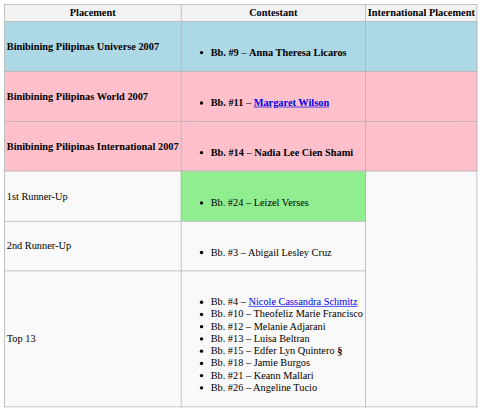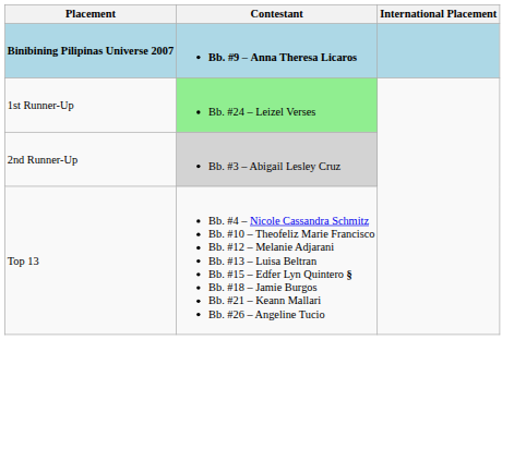 <table class="wikitable sortable" style="font-size: 95%;">
 <tr>
 <th>Placement</th>
 <th>Contestant</th>
 <th>International Placement</th>
 </tr>
 <tr style="background:lightblue;">
 <td><strong>Binibining Pilipinas Universe 2007</strong></td>
 <td><br><ul><li><strong>Bb. #9</strong> – <strong>Anna Theresa Licaros</strong></li></ul></td>
 <td></td>
 </tr>
-<tr style="background:pink;">
-<td><strong>Binibining Pilipinas World 2007</strong></td>
-<td><br><ul><li><strong>Bb. #11</strong> – <strong><a href='#'>Margaret Wilson</a></strong></li></ul></td>
-<td></td>
-</tr>
-<tr style="background:pink;">
-<td><strong>Binibining Pilipinas International 2007</strong></td>
-<td><br><ul><li><strong>Bb. #14</strong> – <strong>Nadia Lee Cien Shami</strong></li></ul></td>
-<td></td>
-</tr>
 <tr>
 <td>1st Runner-Up</td>
 <td style="background: lightgreen;"><br><ul><li>Bb. #24 – Leizel Verses</li></ul></td>
 </tr>
 <tr>
 <td>2nd Runner-Up</td>
-<td><br><ul><li>Bb. #3 – Abigail Lesley Cruz</li></ul></td>
+<td style="background: lightgrey;"><br><ul><li>Bb. #3 – Abigail Lesley Cruz</li></ul></td>
 </tr>
 <tr>
 <td>Top 13</td>
 <td><br><ul><li>Bb. #4 – <a href='#'>Nicole Cassandra Schmitz</a></li><li>Bb. #10 – Theofeliz Marie Francisco</li><li>Bb. #12 – Melanie Adjarani</li><li>Bb. #13 – Luisa Beltran</li><li>Bb. #15 – Edfer Lyn Quintero <strong>§</strong></li><li>Bb. #18 – Jamie Burgos</li><li>Bb. #21 – Keann Mallari</li><li>Bb. #26 – Angeline Tucio</li></ul></td>
 </tr>
 </table>
